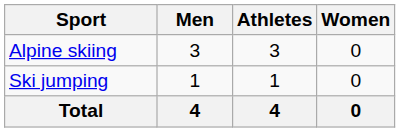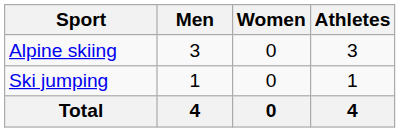 <table class="wikitable sortable" style="text-align:center;">
 <tr>
 <th width=120>Sport</th>
 <th width=55>Men</th>
+<th width=55>Women</th>
 <th width="55">Athletes</th>
-<th width=55>Women</th>
 </tr>
 <tr>
 <td align=left><a href='#'>Alpine skiing</a></td>
 <td>3</td>
+<td>0</td>
 <td>3</td>
-<td>0</td>
 </tr>
 <tr>
 <td align=left><a href='#'>Ski jumping</a></td>
 <td>1</td>
+<td>0</td>
 <td>1</td>
-<td>0</td>
 </tr>
 <tr>
 <th>Total</th>
 <th>4</th>
+<th>0</th>
 <th>4</th>
-<th>0</th>
 </tr>
 </table>
